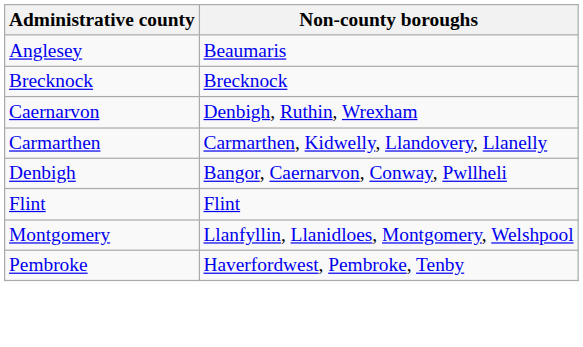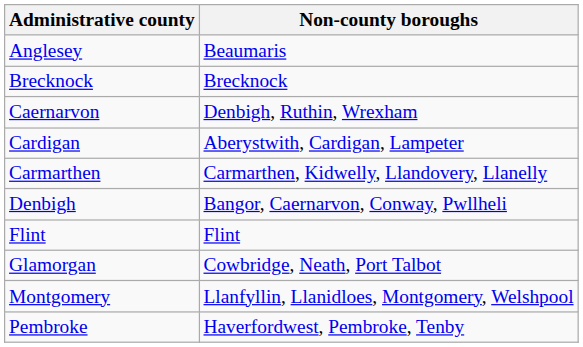 <table class="wikitable">
 <tr>
 <th>Administrative county</th>
 <th>Non-county boroughs</th>
 </tr>
 <tr>
 <td><a href='#'>Anglesey</a></td>
 <td><a href='#'>Beaumaris</a></td>
 </tr>
 <tr>
 <td><a href='#'>Brecknock</a></td>
 <td><a href='#'>Brecknock</a></td>
 </tr>
 <tr>
 <td><a href='#'>Caernarvon</a></td>
 <td><a href='#'>Denbigh</a>, <a href='#'>Ruthin</a>, <a href='#'>Wrexham</a></td>
 </tr>
 <tr>
+<td><a href='#'>Cardigan</a></td>
+<td><a href='#'>Aberystwith</a>, <a href='#'>Cardigan</a>, <a href='#'>Lampeter</a></td>
+</tr>
+<tr>
 <td><a href='#'>Carmarthen</a></td>
 <td><a href='#'>Carmarthen</a>, <a href='#'>Kidwelly</a>, <a href='#'>Llandovery</a>, <a href='#'>Llanelly</a></td>
 </tr>
 <tr>
 <td><a href='#'>Denbigh</a></td>
 <td><a href='#'>Bangor</a>, <a href='#'>Caernarvon</a>, <a href='#'>Conway</a>, <a href='#'>Pwllheli</a></td>
 </tr>
 <tr>
 <td><a href='#'>Flint</a></td>
 <td><a href='#'>Flint</a></td>
 </tr>
 <tr>
+<td><a href='#'>Glamorgan</a></td>
+<td><a href='#'>Cowbridge</a>, <a href='#'>Neath</a>, <a href='#'>Port Talbot</a></td>
+</tr>
+<tr>
 <td><a href='#'>Montgomery</a></td>
 <td><a href='#'>Llanfyllin</a>, <a href='#'>Llanidloes</a>, <a href='#'>Montgomery</a>, <a href='#'>Welshpool</a></td>
 </tr>
 <tr>
 <td><a href='#'>Pembroke</a></td>
 <td><a href='#'>Haverfordwest</a>, <a href='#'>Pembroke</a>, <a href='#'>Tenby</a></td>
 </tr>
 </table>
